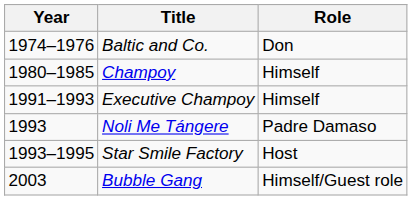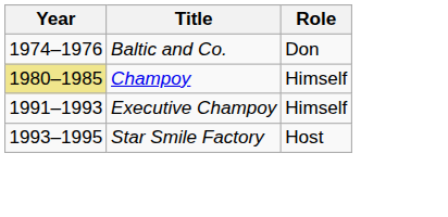 <table class="wikitable">
 <tr>
 <th>Year</th>
 <th>Title</th>
 <th>Role</th>
 </tr>
 <tr>
 <td>1974–1976</td>
 <td><em>Baltic and Co.</em></td>
 <td>Don</td>
 </tr>
 <tr>
-<td>1980–1985</td>
+<td style="background: khaki;">1980–1985</td>
 <td><em><a href='#'>Champoy</a></em></td>
 <td>Himself</td>
 </tr>
 <tr>
 <td>1991–1993</td>
 <td><em>Executive Champoy</em></td>
 <td>Himself</td>
 </tr>
 <tr>
-<td>1993</td>
-<td><em><a href='#'>Noli Me Tángere</a></em></td>
-<td>Padre Damaso</td>
-</tr>
-<tr>
 <td>1993–1995</td>
 <td><em>Star Smile Factory</em></td>
 <td>Host</td>
 </tr>
-<tr>
-<td>2003</td>
-<td><em><a href='#'>Bubble Gang</a></em></td>
-<td>Himself/Guest role</td>
-</tr>
 </table>
